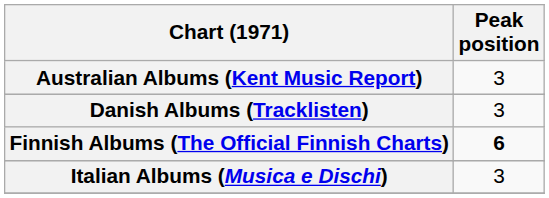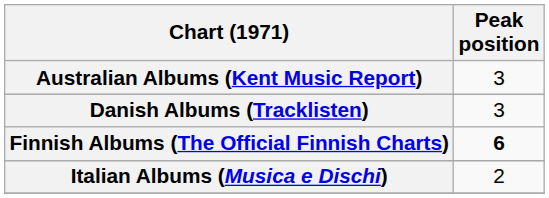 <table class="wikitable sortable plainrowheaders">
 <tr>
 <th>Chart (1971)</th>
 <th>Peak<br>position</th>
 </tr>
 <tr>
 <th scope="row">Australian Albums (<a href='#'>Kent Music Report</a>)</th>
 <td align="center">3</td>
 </tr>
 <tr>
 </tr>
 <tr>
 <th scope="row">Danish Albums (<a href='#'>Tracklisten</a>)</th>
 <td align=center>3</td>
 </tr>
 <tr>
 <th scope="row">Finnish Albums (<a href='#'>The Official Finnish Charts</a>)</th>
 <td align="center"><strong>6</strong></td>
 </tr>
 <tr>
 </tr>
 <tr>
 <th scope="row">Italian Albums (<em><a href='#'>Musica e Dischi</a></em>)</th>
-<td align="center">3</td>
+<td align="center">2</td>
 </tr>
 <tr>
 </tr>
 <tr>
 </tr>
 <tr>
 </tr>
 </table>
